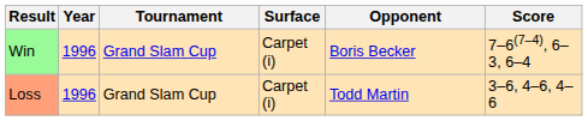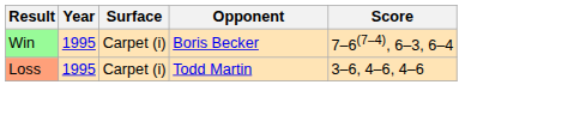 <table class="sortable wikitable">
 <tr>
 <th style="width:40px">Result</th>
 <th>Year</th>
-<th style="width:160px">Tournament</th>
 <th>Surface</th>
 <th width=160>Opponent</th>
 <th class="unsortable">Score</th>
 </tr>
 <tr style="background:Moccasin;">
 <td style="background:#98fb98;">Win</td>
-<td><a href='#'>1996</a></td>
-<td><a href='#'>Grand Slam Cup</a></td>
+<td><a href='#'>1995</a></td>
 <td>Carpet (i)</td>
 <td> <a href='#'>Boris Becker</a></td>
 <td>7–6<sup>(7–4)</sup>, 6–3, 6–4</td>
 </tr>
 <tr style="background:Moccasin;">
 <td style="background:#ffa07a;">Loss</td>
-<td><a href='#'>1996</a></td>
-<td>Grand Slam Cup</td>
+<td><a href='#'>1995</a></td>
 <td>Carpet (i)</td>
 <td> <a href='#'>Todd Martin</a></td>
 <td>3–6, 4–6, 4–6</td>
 </tr>
 </table>
